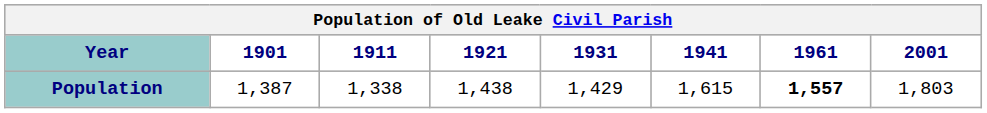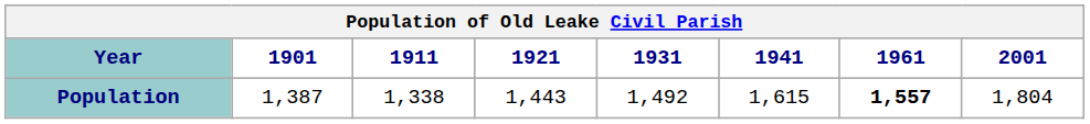 <table class="wikitable" style="font-size:90%; width:70%; border:0; text-align:center; line-height:120%;">
 <tr>
 <th colspan="12" style="text-align:center;font-size:90%;">Population of Old Leake <a href='#'>Civil Parish</a></th>
 </tr>
 <tr>
 <th style="background:#9cc; color:navy; height:17px;">Year</th>
 <th style="background:#fff; color:navy;">1901</th>
 <th style="background:#fff; color:navy;">1911</th>
 <th style="background:#fff; color:navy;">1921</th>
 <th style="background:#fff; color:navy;">1931</th>
 <th style="background:#fff; color:navy;">1941</th>
 <th style="background:#fff; color:navy;">1961</th>
 <th style="background:#fff; color:navy;">2001</th>
 </tr>
 <tr style="text-align:center;">
 <th style="background:#9cc; color:navy; height:17px;">Population</th>
 <td style="background:#fff; color:black;">1,387</td>
 <td style="background:#fff; color:black;">1,338</td>
-<td style="background:#fff; color:black;">1,438</td>
-<td style="background:#fff; color:black;">1,429</td>
+<td style="background:#fff; color:black;">1,443</td>
+<td style="background:#fff; color:black;">1,492</td>
 <td style="background:#fff; color:black;">1,615</td>
 <td style="background:#fff; color:black;"><strong>1,557</strong></td>
-<td style="background:#fff; color:black;">1,803</td>
+<td style="background:#fff; color:black;">1,804</td>
 </tr>
 </table>
